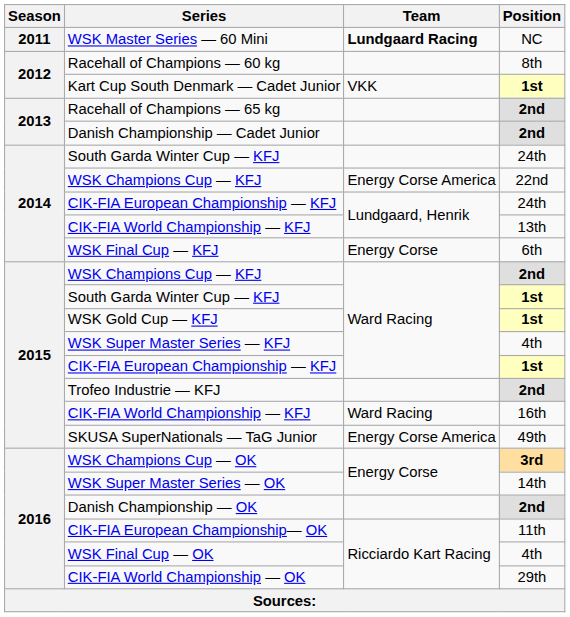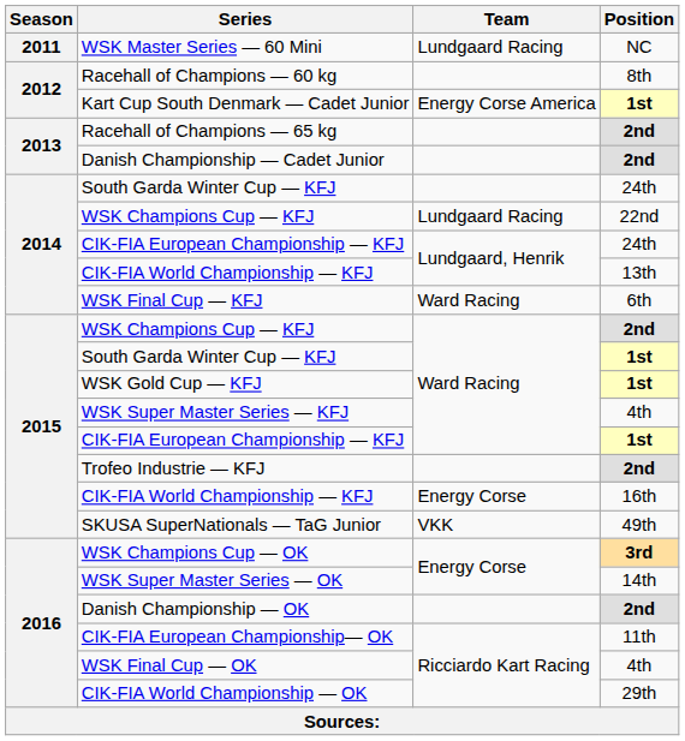 <table class="wikitable" style="font-size: 85%; text-align:center">
 <tr>
 <th>Season</th>
 <th>Series</th>
 <th>Team</th>
 <th>Position</th>
 </tr>
 <tr>
 <th>2011</th>
 <td align="left"><a href='#'>WSK Master Series</a> — 60 Mini</td>
-<td align="left"><strong>Lundgaard Racing</strong></td>
+<td align="left">Lundgaard Racing</td>
 <td>NC</td>
 </tr>
 <tr>
 <th rowspan="2">2012</th>
 <td align="left">Racehall of Champions — 60 kg</td>
 <td align="left"></td>
 <td>8th</td>
 </tr>
 <tr>
 <td align="left">Kart Cup South Denmark — Cadet Junior</td>
-<td align="left">VKK</td>
+<td align="left">Energy Corse America</td>
 <td style="background:#FFFFBF;"><strong>1st</strong></td>
 </tr>
 <tr>
 <th rowspan="2">2013</th>
 <td align="left">Racehall of Champions — 65 kg</td>
 <td align="left"></td>
 <td style="background:#DFDFDF;"><strong>2nd</strong></td>
 </tr>
 <tr>
 <td align="left">Danish Championship — Cadet Junior</td>
 <td align="left"></td>
 <td style="background:#DFDFDF;"><strong>2nd</strong></td>
 </tr>
 <tr>
 <th rowspan="5">2014</th>
 <td align="left">South Garda Winter Cup — <a href='#'>KFJ</a></td>
 <td align="left"></td>
 <td>24th</td>
 </tr>
 <tr>
 <td align="left"><a href='#'>WSK Champions Cup</a> — <a href='#'>KFJ</a></td>
-<td align="left">Energy Corse America</td>
+<td align="left">Lundgaard Racing</td>
 <td>22nd</td>
 </tr>
 <tr>
 <td align="left"><a href='#'>CIK-FIA European Championship</a> — <a href='#'>KFJ</a></td>
 <td rowspan="2" align="left">Lundgaard, Henrik</td>
 <td>24th</td>
 </tr>
 <tr>
 <td align="left"><a href='#'>CIK-FIA World Championship</a> — <a href='#'>KFJ</a></td>
 <td>13th</td>
 </tr>
 <tr>
 <td align="left"><a href='#'>WSK Final Cup</a> — <a href='#'>KFJ</a></td>
-<td align="left">Energy Corse</td>
+<td align="left">Ward Racing</td>
 <td>6th</td>
 </tr>
 <tr>
 <th rowspan="8">2015</th>
 <td align="left"><a href='#'>WSK Champions Cup</a> — <a href='#'>KFJ</a></td>
 <td rowspan="5" align="left">Ward Racing</td>
 <td style="background:#DFDFDF;"><strong>2nd</strong></td>
 </tr>
 <tr>
 <td align="left">South Garda Winter Cup — <a href='#'>KFJ</a></td>
 <td style="background:#FFFFBF;"><strong>1st</strong></td>
 </tr>
 <tr>
 <td align="left">WSK Gold Cup — <a href='#'>KFJ</a></td>
 <td style="background:#FFFFBF;"><strong>1st</strong></td>
 </tr>
 <tr>
 <td align="left"><a href='#'>WSK Super Master Series</a> — <a href='#'>KFJ</a></td>
 <td>4th</td>
 </tr>
 <tr>
 <td align="left"><a href='#'>CIK-FIA European Championship</a> — <a href='#'>KFJ</a></td>
 <td style="background:#FFFFBF;"><strong>1st</strong></td>
 </tr>
 <tr>
 <td align="left">Trofeo Industrie — KFJ</td>
 <td align="left"></td>
 <td style="background:#DFDFDF;"><strong>2nd</strong></td>
 </tr>
 <tr>
 <td align="left"><a href='#'>CIK-FIA World Championship</a> — <a href='#'>KFJ</a></td>
-<td align="left">Ward Racing</td>
+<td align="left">Energy Corse</td>
 <td>16th</td>
 </tr>
 <tr>
 <td align="left">SKUSA SuperNationals — TaG Junior</td>
-<td align="left">Energy Corse America</td>
+<td align="left">VKK</td>
 <td>49th</td>
 </tr>
 <tr>
 <th rowspan="6">2016</th>
 <td align="left"><a href='#'>WSK Champions Cup</a> — <a href='#'>OK</a></td>
 <td rowspan="2" align="left">Energy Corse</td>
 <td style="background:#FFDF9F;"><strong>3rd</strong></td>
 </tr>
 <tr>
 <td align="left"><a href='#'>WSK Super Master Series</a> — <a href='#'>OK</a></td>
 <td>14th</td>
 </tr>
 <tr>
 <td align="left">Danish Championship — <a href='#'>OK</a></td>
 <td align="left"></td>
 <td style="background:#DFDFDF;"><strong>2nd</strong></td>
 </tr>
 <tr>
 <td align="left"><a href='#'>CIK-FIA European Championship</a>— <a href='#'>OK</a></td>
 <td rowspan="3" align="left">Ricciardo Kart Racing</td>
 <td>11th</td>
 </tr>
 <tr>
 <td align="left"><a href='#'>WSK Final Cup</a> — <a href='#'>OK</a></td>
 <td>4th</td>
 </tr>
 <tr>
 <td align="left"><a href='#'>CIK-FIA World Championship</a> — <a href='#'>OK</a></td>
 <td>29th</td>
 </tr>
 <tr>
 <th colspan="4">Sources:</th>
 </tr>
 </table>
